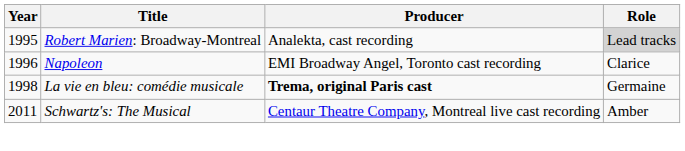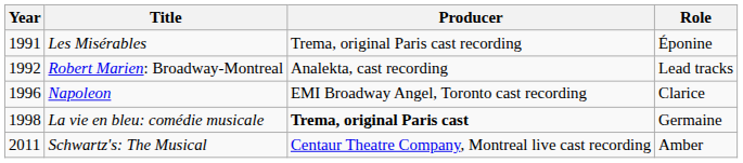 <table class="wikitable sortable">
 <tr>
 <th>Year</th>
 <th>Title</th>
 <th>Producer</th>
 <th>Role</th>
 </tr>
 <tr>
-<td>1995</td>
+<td>1991</td>
+<td><em>Les Misérables</em></td>
+<td>Trema, original Paris cast recording</td>
+<td>Éponine</td>
+</tr>
+<tr>
+<td>1992</td>
 <td><em><a href='#'>Robert Marien</a></em>: Broadway-Montreal</td>
 <td>Analekta, cast recording</td>
-<td style="background: lightgrey;">Lead tracks</td>
+<td>Lead tracks</td>
 </tr>
 <tr>
 <td>1996</td>
 <td><em><a href='#'>Napoleon</a></em></td>
 <td>EMI Broadway Angel, Toronto cast recording</td>
 <td>Clarice</td>
 </tr>
 <tr>
 <td>1998</td>
 <td><em>La vie en bleu: comédie musicale</em></td>
 <td><strong>Trema, original Paris cast</strong></td>
 <td>Germaine</td>
 </tr>
 <tr>
 <td>2011</td>
 <td><em>Schwartz's: The Musical</em></td>
 <td><a href='#'>Centaur Theatre Company</a>, Montreal live cast recording</td>
 <td>Amber</td>
 </tr>
 </table>
